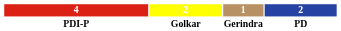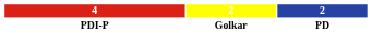 <table style="width:88%; text-align:center;">
 <tr style="color:white;">
 <td style="background:#DB2016; width:44.4%;"><strong>4</strong></td>
 <td style="background:#FFFF00; width:22.2%;"><strong>2</strong></td>
-<td style="background:#B79164; width:11.1%;"><strong>1</strong></td>
 <td style="background:#2643A3; width:22.2%;"><strong>2</strong></td>
 </tr>
 <tr>
 <td><span><strong>PDI-P</strong></span></td>
 <td><span><strong>Golkar</strong></span></td>
-<td><span><strong>Gerindra</strong></span></td>
 <td><span><strong>PD</strong></span></td>
 </tr>
 </table>
